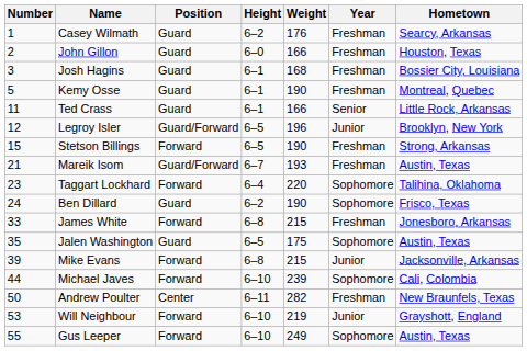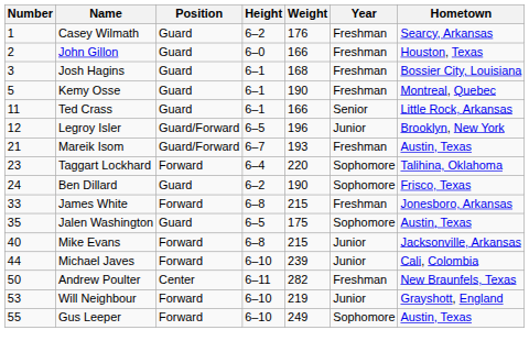 <table class="wikitable">
 <tr>
 <th>Number</th>
 <th>Name</th>
 <th>Position</th>
 <th>Height</th>
 <th>Weight</th>
 <th>Year</th>
 <th>Hometown</th>
 </tr>
 <tr>
 <td>1</td>
 <td>Casey Wilmath</td>
 <td>Guard</td>
 <td>6–2</td>
 <td>176</td>
 <td>Freshman</td>
 <td><a href='#'>Searcy, Arkansas</a></td>
 </tr>
 <tr>
 <td>2</td>
 <td><a href='#'>John Gillon</a></td>
 <td>Guard</td>
 <td>6–0</td>
 <td>166</td>
 <td>Freshman</td>
 <td><a href='#'>Houston</a>, <a href='#'>Texas</a></td>
 </tr>
 <tr>
 <td>3</td>
 <td>Josh Hagins</td>
 <td>Guard</td>
 <td>6–1</td>
 <td>168</td>
 <td>Freshman</td>
 <td><a href='#'>Bossier City, Louisiana</a></td>
 </tr>
 <tr>
 <td>5</td>
 <td>Kemy Osse</td>
 <td>Guard</td>
 <td>6–1</td>
 <td>190</td>
 <td>Freshman</td>
 <td><a href='#'>Montreal</a>, <a href='#'>Quebec</a></td>
 </tr>
 <tr>
 <td>11</td>
 <td>Ted Crass</td>
 <td>Guard</td>
 <td>6–1</td>
 <td>166</td>
 <td>Senior</td>
 <td><a href='#'>Little Rock, Arkansas</a></td>
 </tr>
 <tr>
 <td>12</td>
 <td>Legroy Isler</td>
 <td>Guard/Forward</td>
 <td>6–5</td>
 <td>196</td>
 <td>Junior</td>
 <td><a href='#'>Brooklyn</a>, <a href='#'>New York</a></td>
 </tr>
 <tr>
-<td>15</td>
-<td>Stetson Billings</td>
-<td>Forward</td>
-<td>6–5</td>
-<td>190</td>
-<td>Freshman</td>
-<td><a href='#'>Strong, Arkansas</a></td>
-</tr>
-<tr>
 <td>21</td>
 <td>Mareik Isom</td>
 <td>Guard/Forward</td>
 <td>6–7</td>
 <td>193</td>
 <td>Freshman</td>
 <td><a href='#'>Austin, Texas</a></td>
 </tr>
 <tr>
 <td>23</td>
 <td>Taggart Lockhard</td>
 <td>Forward</td>
 <td>6–4</td>
 <td>220</td>
 <td>Sophomore</td>
 <td><a href='#'>Talihina, Oklahoma</a></td>
 </tr>
 <tr>
 <td>24</td>
 <td>Ben Dillard</td>
 <td>Guard</td>
 <td>6–2</td>
 <td>190</td>
 <td>Sophomore</td>
 <td><a href='#'>Frisco, Texas</a></td>
 </tr>
 <tr>
 <td>33</td>
 <td>James White</td>
 <td>Forward</td>
 <td>6–8</td>
 <td>215</td>
 <td>Freshman</td>
 <td><a href='#'>Jonesboro, Arkansas</a></td>
 </tr>
 <tr>
 <td>35</td>
 <td>Jalen Washington</td>
 <td>Guard</td>
 <td>6–5</td>
 <td>175</td>
 <td>Sophomore</td>
 <td><a href='#'>Austin, Texas</a></td>
 </tr>
 <tr>
-<td>39</td>
+<td>40</td>
 <td>Mike Evans</td>
 <td>Forward</td>
 <td>6–8</td>
 <td>215</td>
 <td>Junior</td>
 <td><a href='#'>Jacksonville, Arkansas</a></td>
 </tr>
 <tr>
 <td>44</td>
 <td>Michael Javes</td>
 <td>Forward</td>
 <td>6–10</td>
 <td>239</td>
-<td>Sophomore</td>
+<td>Junior</td>
 <td><a href='#'>Cali</a>, <a href='#'>Colombia</a></td>
 </tr>
 <tr>
 <td>50</td>
 <td>Andrew Poulter</td>
 <td>Center</td>
 <td>6–11</td>
 <td>282</td>
 <td>Freshman</td>
 <td><a href='#'>New Braunfels, Texas</a></td>
 </tr>
 <tr>
 <td>53</td>
 <td>Will Neighbour</td>
 <td>Forward</td>
 <td>6–10</td>
 <td>219</td>
 <td>Junior</td>
 <td><a href='#'>Grayshott</a>, <a href='#'>England</a></td>
 </tr>
 <tr>
 <td>55</td>
 <td>Gus Leeper</td>
 <td>Forward</td>
 <td>6–10</td>
 <td>249</td>
 <td>Sophomore</td>
 <td><a href='#'>Austin, Texas</a></td>
 </tr>
 </table>
